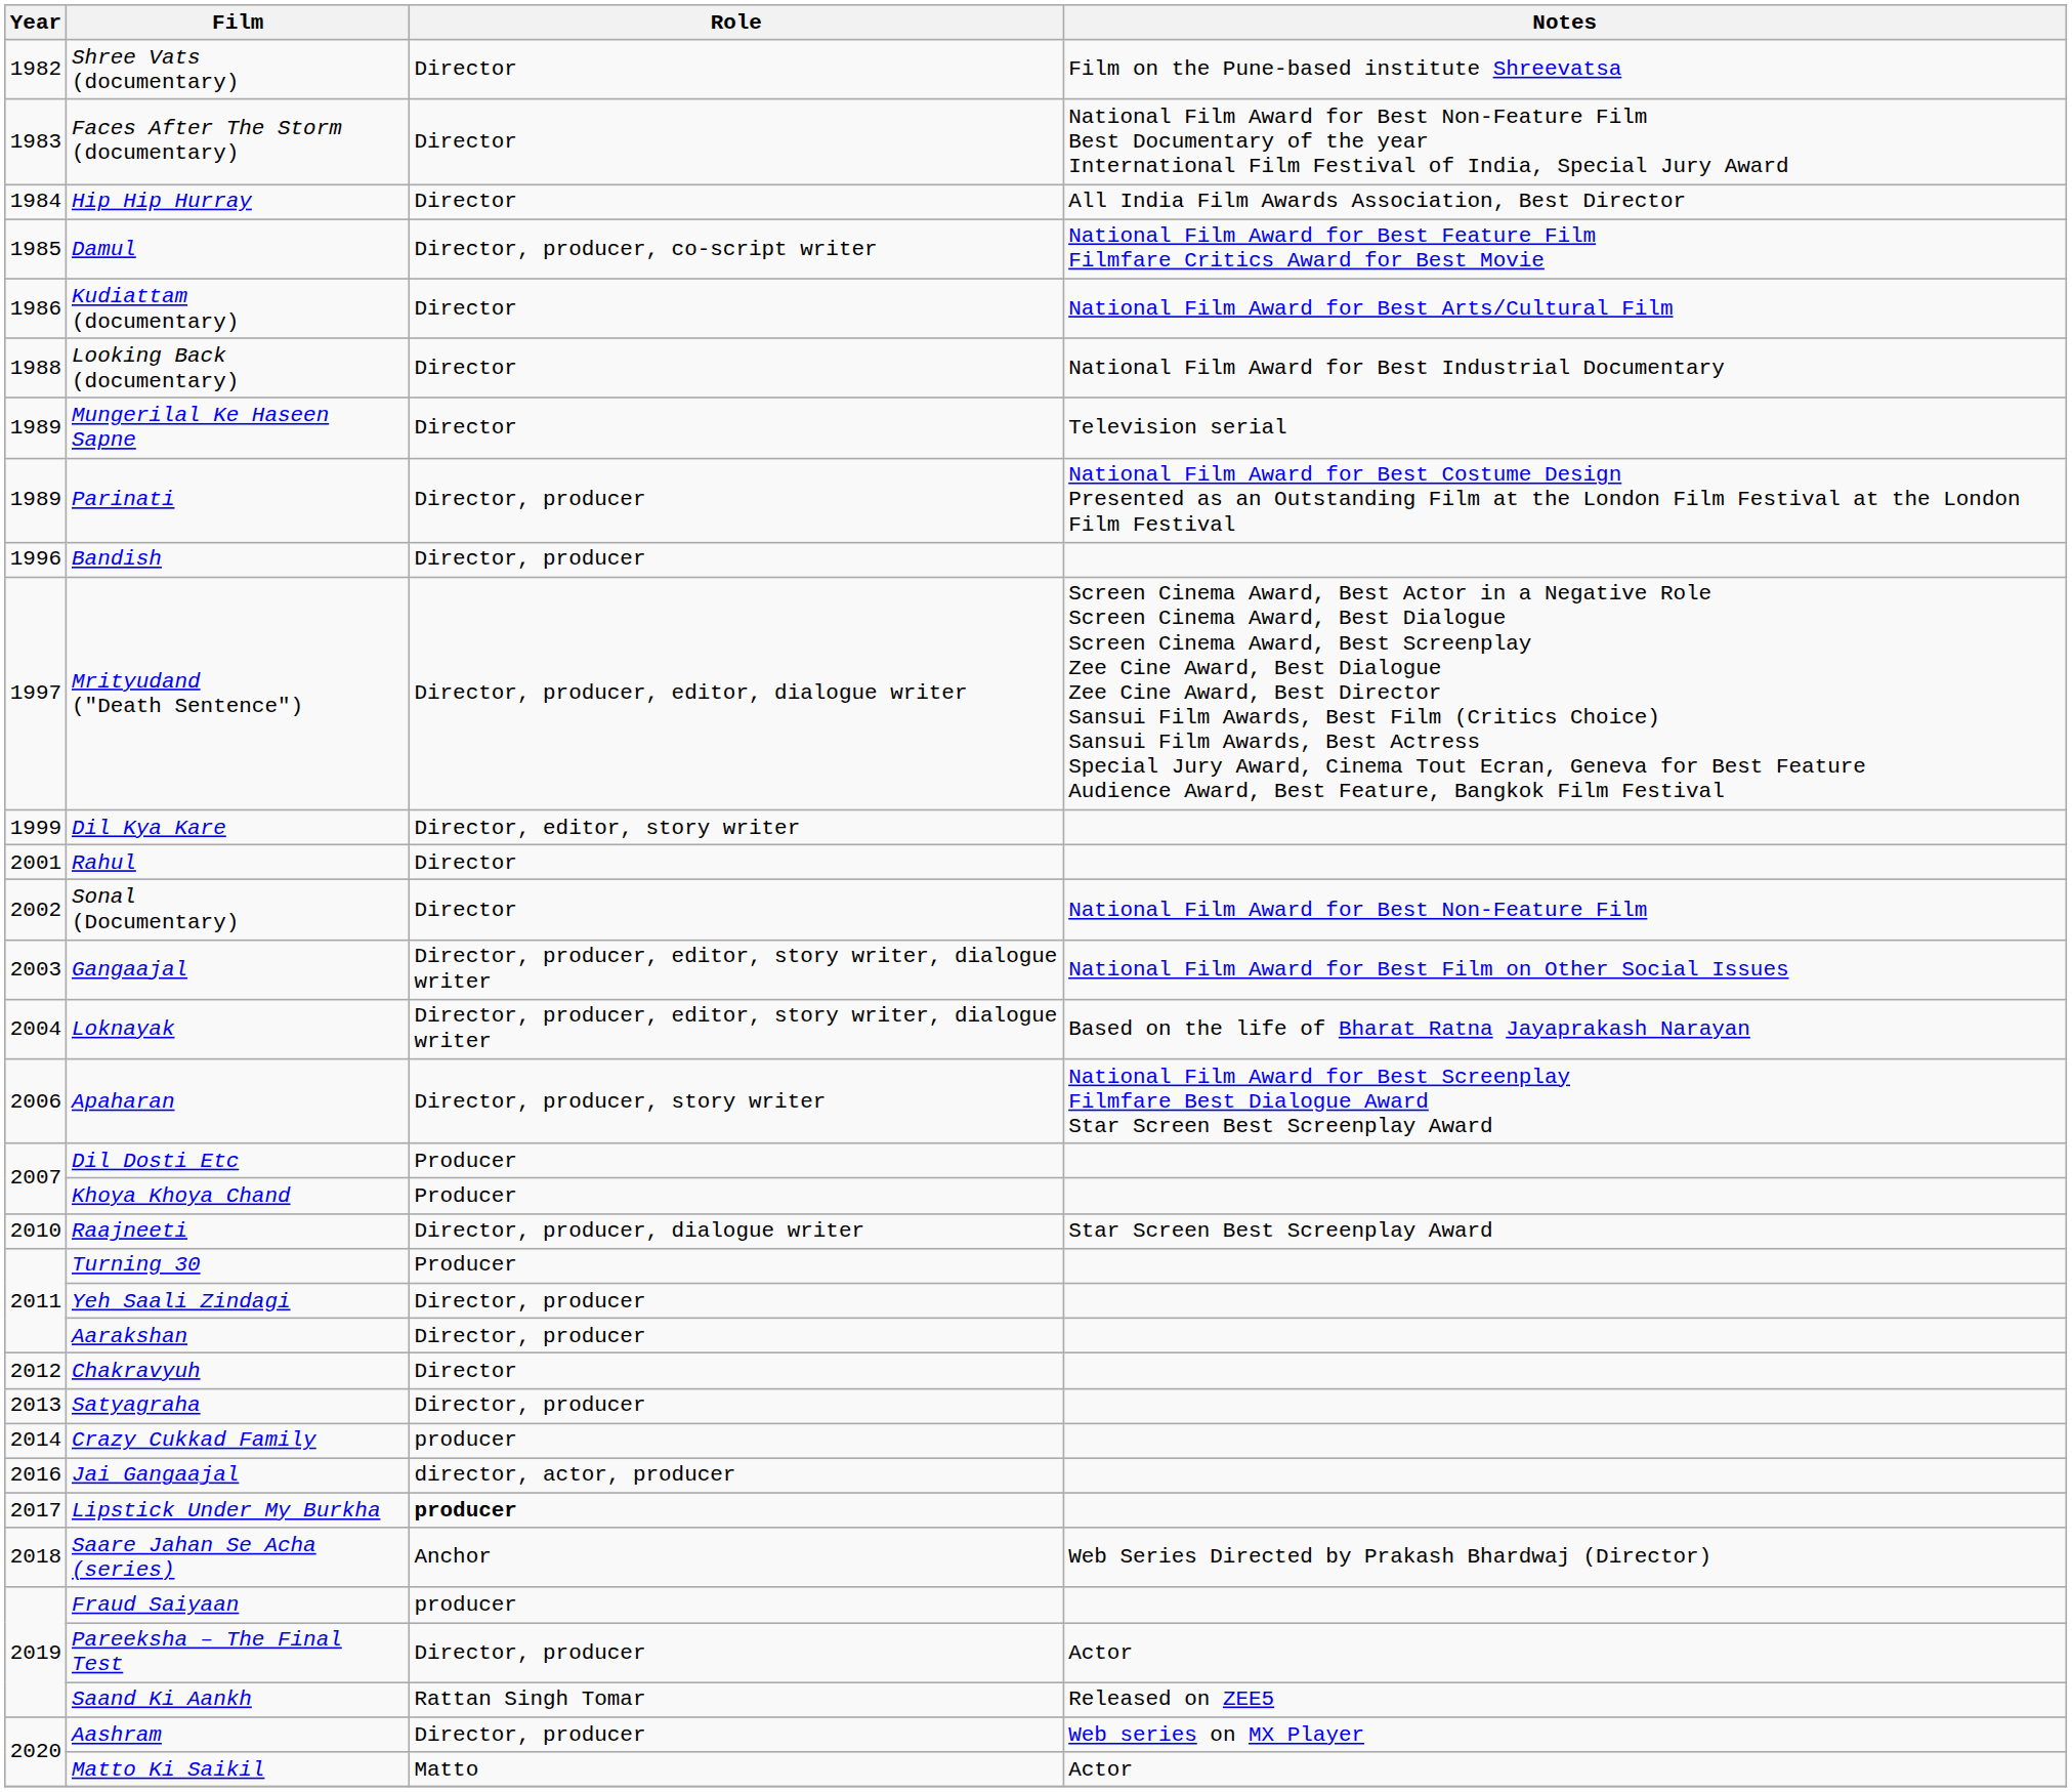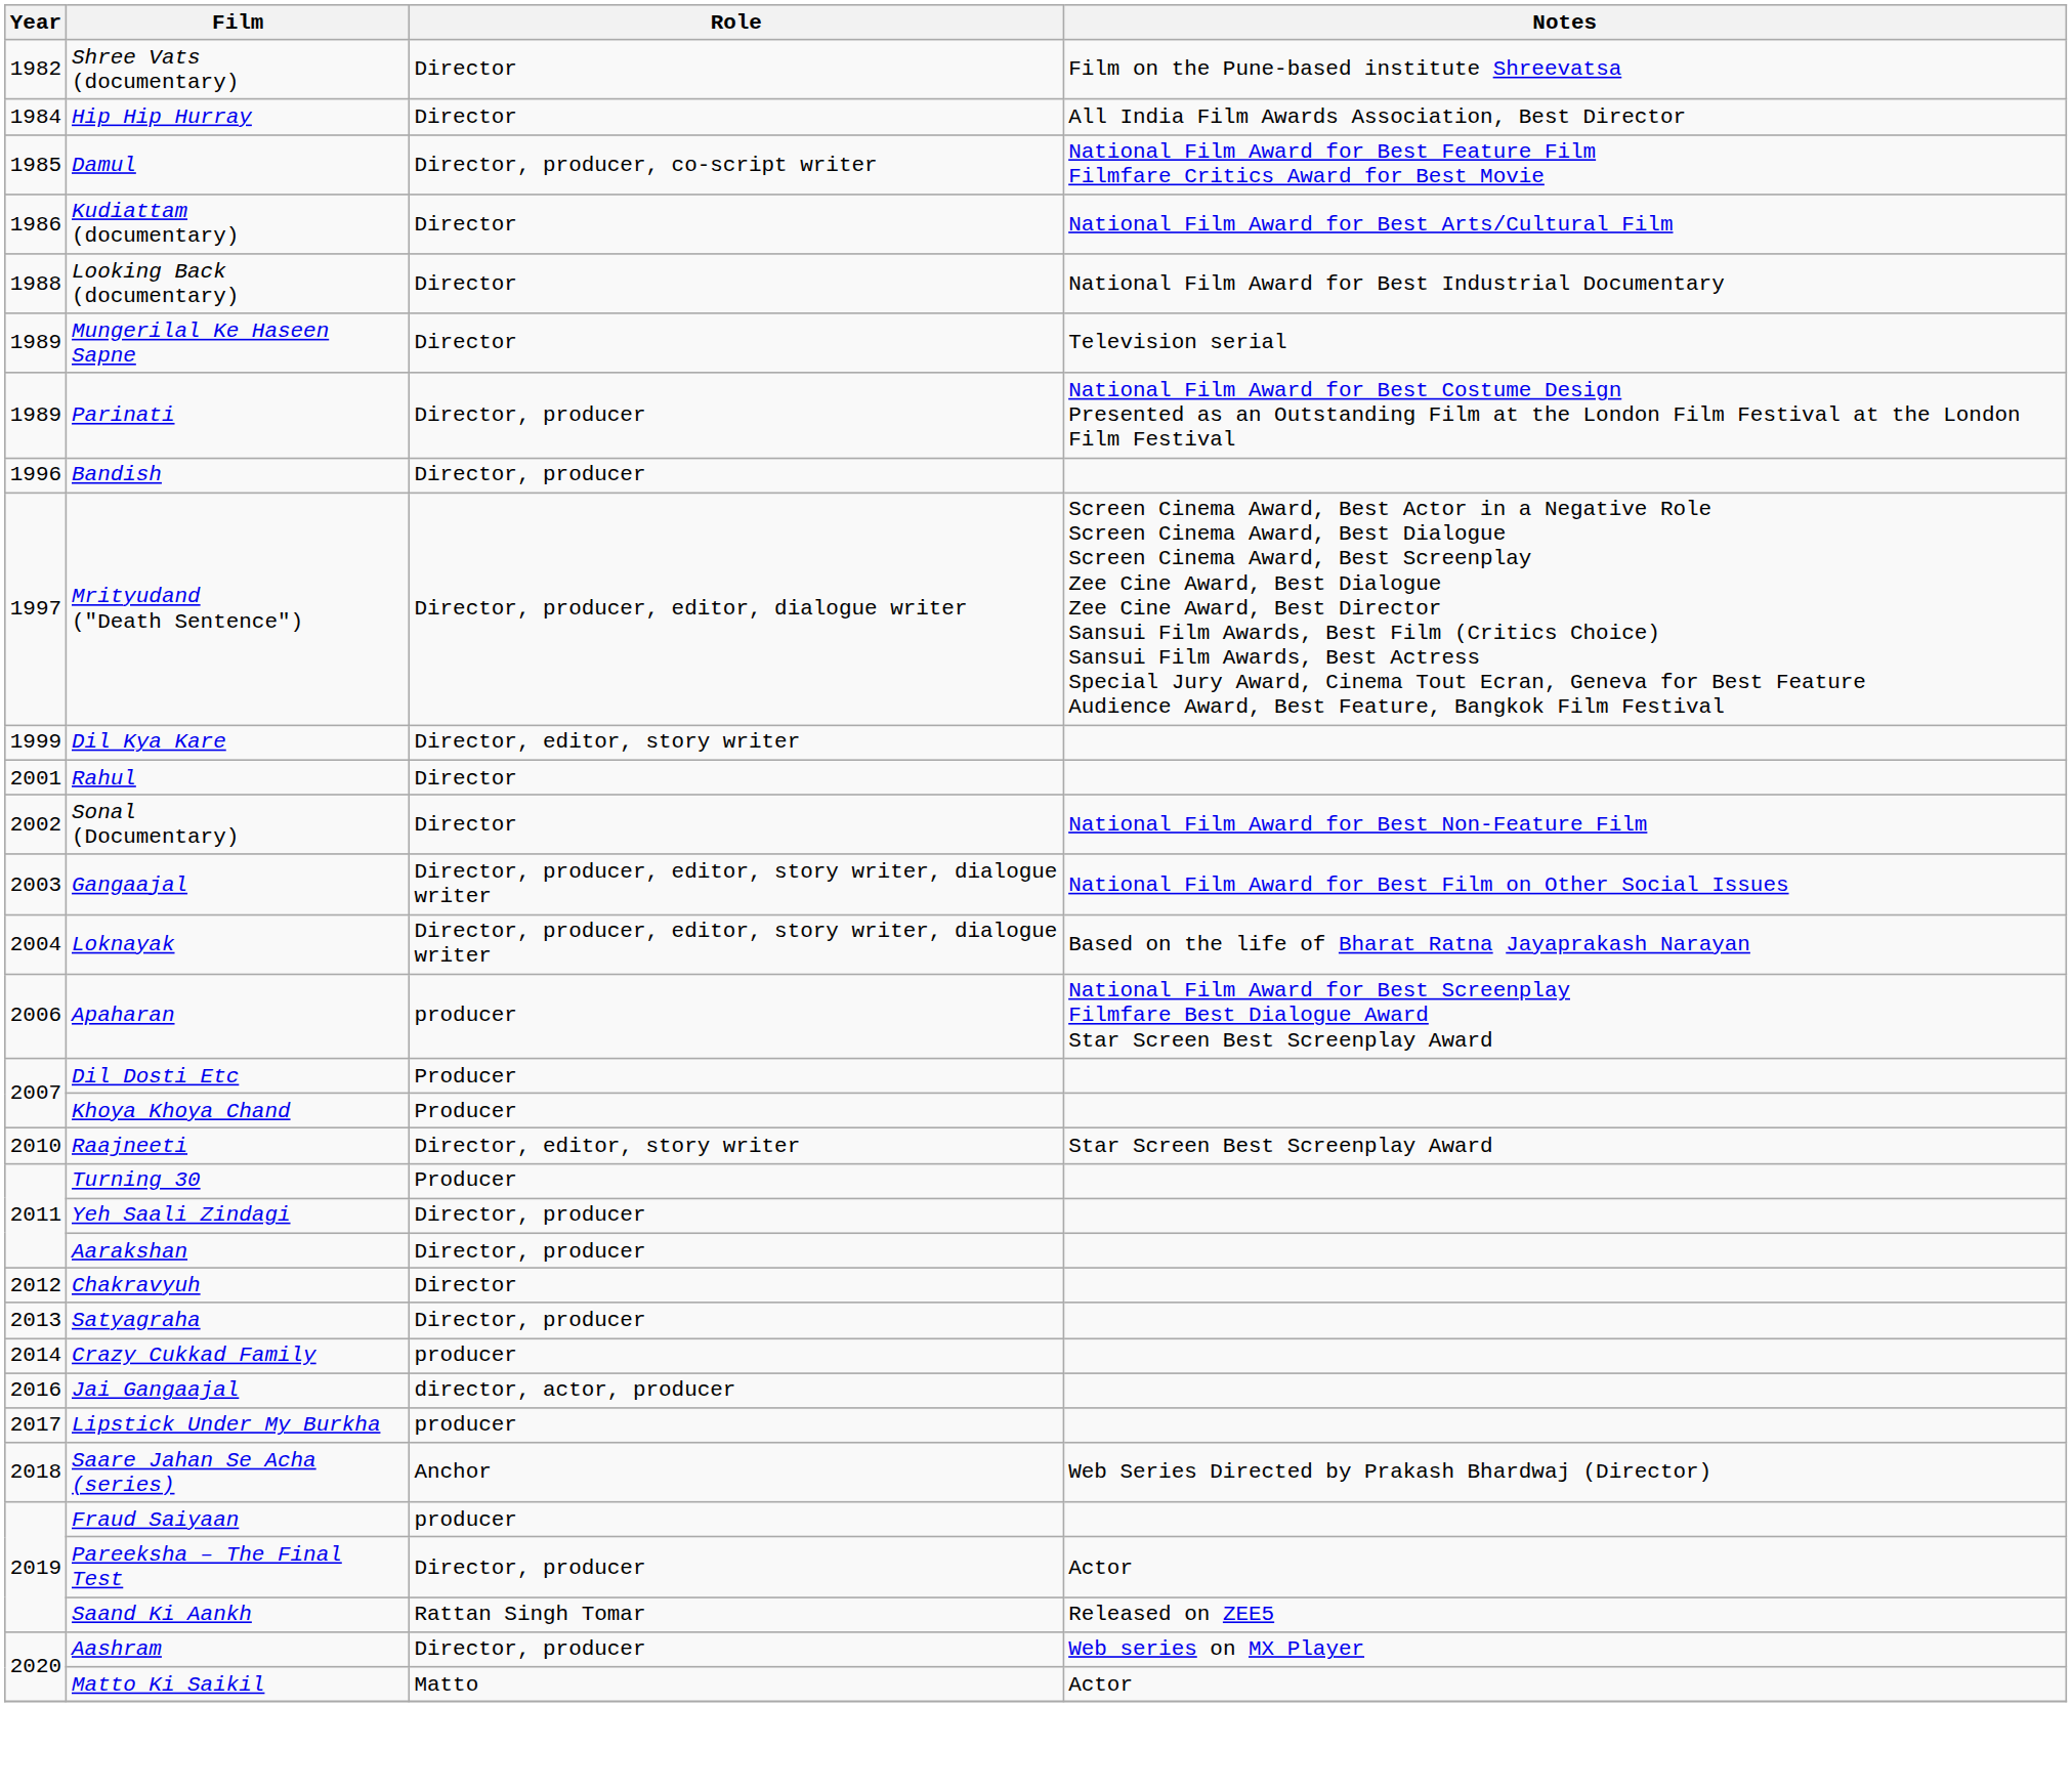 <table class="wikitable sortable">
 <tr>
 <th>Year</th>
 <th>Film</th>
 <th>Role</th>
 <th>Notes</th>
 </tr>
 <tr>
 <td>1982</td>
 <td><em>Shree Vats</em> <br> (documentary)</td>
 <td>Director</td>
 <td>Film on the Pune-based institute <a href='#'>Shreevatsa</a></td>
-</tr>
-<tr>
-<td>1983</td>
-<td><em>Faces After The Storm</em> <br> (documentary)</td>
-<td>Director</td>
-<td>National Film Award for Best Non-Feature Film <br> Best Documentary of the year <br> International Film Festival of India, Special Jury Award</td>
 </tr>
 <tr>
 <td>1984</td>
 <td><em><a href='#'>Hip Hip Hurray</a></em></td>
 <td>Director</td>
 <td>All India Film Awards Association, Best Director</td>
 </tr>
 <tr>
 <td>1985</td>
 <td><em><a href='#'>Damul</a></em></td>
 <td>Director, producer, co-script writer</td>
 <td><a href='#'>National Film Award for Best Feature Film</a> <br> <a href='#'>Filmfare Critics Award for Best Movie</a></td>
 </tr>
 <tr>
 <td>1986</td>
 <td><em><a href='#'>Kudiattam</a></em><br> (documentary)</td>
 <td>Director</td>
 <td><a href='#'>National Film Award for Best Arts/Cultural Film</a></td>
 </tr>
 <tr>
 <td>1988</td>
 <td><em>Looking Back</em> <br> (documentary)</td>
 <td>Director</td>
 <td>National Film Award for Best Industrial Documentary</td>
 </tr>
 <tr>
 <td>1989</td>
 <td><em><a href='#'>Mungerilal Ke Haseen Sapne</a></em></td>
 <td>Director</td>
 <td>Television serial</td>
 </tr>
 <tr>
 <td>1989</td>
 <td><em><a href='#'>Parinati</a></em></td>
 <td>Director, producer</td>
 <td><a href='#'>National Film Award for Best Costume Design</a> <br> Presented as an Outstanding Film at the London Film Festival at the London Film Festival</td>
 </tr>
 <tr>
 <td>1996</td>
 <td><em><a href='#'>Bandish</a></em></td>
 <td>Director, producer</td>
 <td></td>
 </tr>
 <tr>
 <td>1997</td>
 <td><em><a href='#'>Mrityudand</a></em> <br> ("Death Sentence")</td>
 <td>Director, producer, editor, dialogue writer</td>
 <td>Screen Cinema Award, Best Actor in a Negative Role <br> Screen Cinema Award, Best Dialogue <br> Screen Cinema Award, Best Screenplay <br> Zee Cine Award, Best Dialogue <br> Zee Cine Award, Best Director <br> Sansui Film Awards, Best Film (Critics Choice) <br> Sansui Film Awards, Best Actress <br> Special Jury Award, Cinema Tout Ecran, Geneva for Best Feature <br> Audience Award, Best Feature, Bangkok Film Festival</td>
 </tr>
 <tr>
 <td>1999</td>
 <td><em><a href='#'>Dil Kya Kare</a></em></td>
 <td>Director, editor, story writer</td>
 <td></td>
 </tr>
 <tr>
 <td>2001</td>
 <td><em><a href='#'>Rahul</a></em></td>
 <td>Director</td>
 <td></td>
 </tr>
 <tr>
 <td>2002</td>
 <td><em>Sonal</em> <br> (Documentary)</td>
 <td>Director</td>
 <td><a href='#'>National Film Award for Best Non-Feature Film</a></td>
 </tr>
 <tr>
 <td>2003</td>
 <td><em><a href='#'>Gangaajal</a></em></td>
 <td>Director, producer, editor, story writer, dialogue writer</td>
 <td><a href='#'>National Film Award for Best Film on Other Social Issues</a></td>
 </tr>
 <tr>
 <td>2004</td>
 <td><em><a href='#'>Loknayak</a></em></td>
 <td>Director, producer, editor, story writer, dialogue writer</td>
 <td>Based on the life of <a href='#'>Bharat Ratna</a> <a href='#'>Jayaprakash Narayan</a></td>
 </tr>
 <tr>
 <td>2006</td>
 <td><em><a href='#'>Apaharan</a></em></td>
-<td>Director, producer, story writer</td>
+<td>producer</td>
 <td><a href='#'>National Film Award for Best Screenplay</a> <br> <a href='#'>Filmfare Best Dialogue Award</a> <br> Star Screen Best Screenplay Award</td>
 </tr>
 <tr>
 <td rowspan="2">2007</td>
 <td><em><a href='#'>Dil Dosti Etc</a></em></td>
 <td>Producer</td>
 <td></td>
 </tr>
 <tr>
 <td><em><a href='#'>Khoya Khoya Chand</a></em></td>
 <td>Producer</td>
 <td></td>
 </tr>
 <tr>
 <td>2010</td>
 <td><em><a href='#'>Raajneeti</a></em></td>
-<td>Director, producer, dialogue writer</td>
+<td>Director, editor, story writer</td>
 <td>Star Screen Best Screenplay Award</td>
 </tr>
 <tr>
 <td rowspan="3">2011</td>
 <td><em><a href='#'>Turning 30</a></em></td>
 <td>Producer</td>
 <td></td>
 </tr>
 <tr>
 <td><em><a href='#'>Yeh Saali Zindagi</a></em></td>
 <td>Director, producer</td>
 <td></td>
 </tr>
 <tr>
 <td><em><a href='#'>Aarakshan</a></em></td>
 <td>Director, producer</td>
 <td></td>
 </tr>
 <tr>
 <td>2012</td>
 <td><em><a href='#'>Chakravyuh</a></em></td>
 <td>Director</td>
 <td></td>
 </tr>
 <tr>
 <td>2013</td>
 <td><em><a href='#'>Satyagraha</a></em></td>
 <td>Director, producer</td>
 <td></td>
 </tr>
 <tr>
 <td>2014</td>
 <td><em><a href='#'>Crazy Cukkad Family</a></em></td>
 <td>producer</td>
 <td></td>
 </tr>
 <tr>
 <td>2016</td>
 <td><em><a href='#'>Jai Gangaajal</a> </em></td>
 <td>director, actor, producer</td>
 <td></td>
 </tr>
 <tr>
 <td>2017</td>
 <td><em><a href='#'>Lipstick Under My Burkha</a></em></td>
-<td><strong>producer</strong></td>
+<td>producer</td>
 <td></td>
 </tr>
 <tr>
 <td>2018</td>
 <td><em><a href='#'>Saare Jahan Se Acha (series)</a></em></td>
 <td>Anchor</td>
 <td>Web Series  Directed by Prakash Bhardwaj (Director)</td>
 </tr>
 <tr>
 <td rowspan="3">2019</td>
 <td><em><a href='#'>Fraud Saiyaan</a></em></td>
 <td>producer</td>
 <td></td>
 </tr>
 <tr>
 <td><em><a href='#'>Pareeksha – The Final Test</a></em></td>
 <td>Director, producer</td>
 <td>Actor</td>
 </tr>
 <tr>
 <td><em><a href='#'>Saand Ki Aankh</a></em></td>
 <td>Rattan Singh Tomar</td>
 <td>Released on <a href='#'>ZEE5</a></td>
 </tr>
 <tr>
 <td rowspan="2">2020</td>
 <td><em><a href='#'>Aashram</a></em></td>
 <td>Director, producer</td>
 <td><a href='#'>Web series</a> on <a href='#'>MX Player</a></td>
 </tr>
 <tr>
 <td><em><a href='#'>Matto Ki Saikil</a></em></td>
 <td>Matto</td>
 <td>Actor</td>
 </tr>
 <tr>
 </tr>
 </table>
